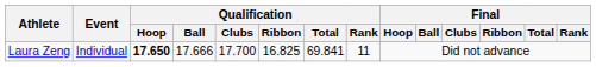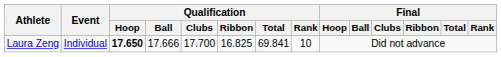 <table class=wikitable style=font-size:90%;text-align:center>
 <tr>
 <th rowspan=2>Athlete</th>
 <th rowspan=2>Event</th>
 <th colspan=6>Qualification</th>
 <th colspan=6>Final</th>
 </tr>
 <tr style=font-size:95%>
 <th>Hoop</th>
 <th>Ball</th>
 <th>Clubs</th>
 <th>Ribbon</th>
 <th>Total</th>
 <th>Rank</th>
 <th>Hoop</th>
 <th>Ball</th>
 <th>Clubs</th>
 <th>Ribbon</th>
 <th>Total</th>
 <th>Rank</th>
 </tr>
 <tr>
 <td align=left><a href='#'>Laura Zeng</a></td>
 <td align=left><a href='#'>Individual</a></td>
 <td><strong>17.650</strong></td>
 <td>17.666</td>
 <td>17.700</td>
 <td>16.825</td>
 <td>69.841</td>
-<td>11</td>
+<td>10</td>
 <td colspan=6>Did not advance</td>
 </tr>
 </table>
